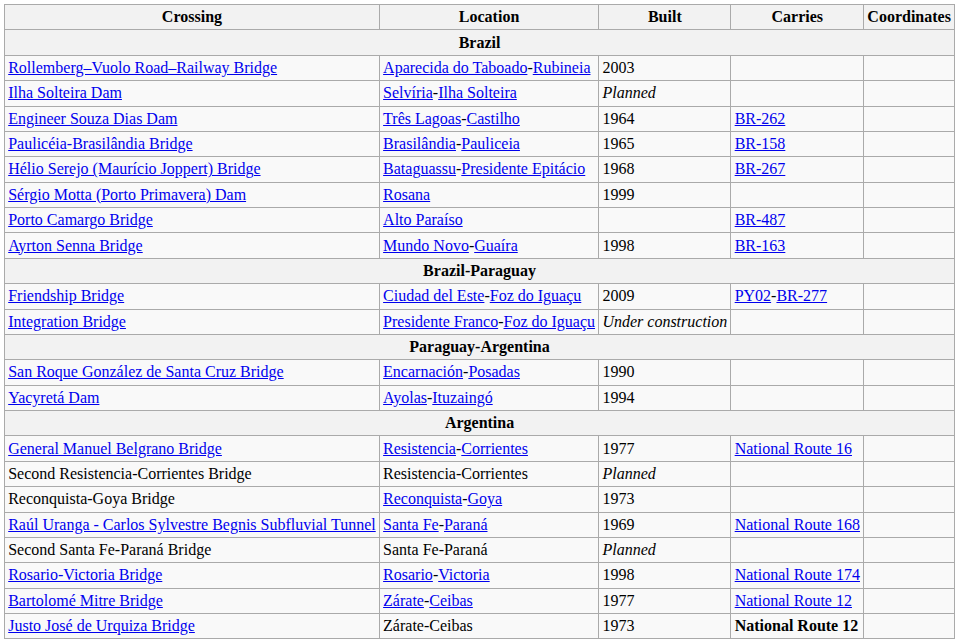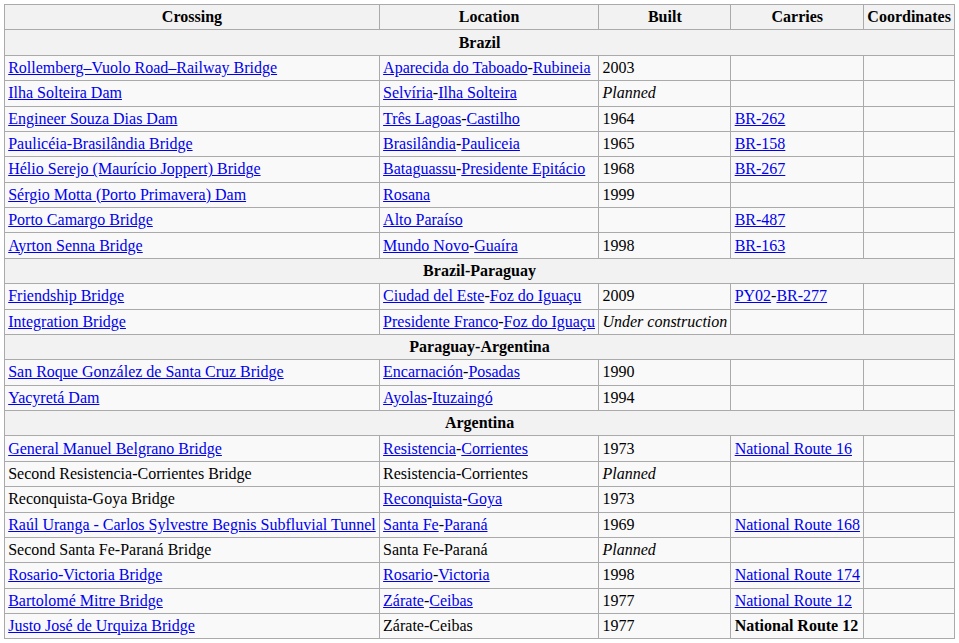 <table class=wikitable>
 <tr>
 <th>Crossing</th>
 <th>Location</th>
 <th>Built</th>
 <th>Carries</th>
 <th>Coordinates</th>
 </tr>
 <tr>
 <th colspan=6>Brazil</th>
 </tr>
 <tr>
 <td><a href='#'>Rollemberg–Vuolo Road–Railway Bridge</a></td>
 <td><a href='#'>Aparecida do Taboado</a>-<a href='#'>Rubineia</a></td>
 <td>2003</td>
 <td></td>
 <td></td>
 </tr>
 <tr>
 <td><a href='#'>Ilha Solteira Dam</a></td>
 <td><a href='#'>Selvíria</a>-<a href='#'>Ilha Solteira</a></td>
 <td><em>Planned</em></td>
 <td></td>
 <td></td>
 </tr>
 <tr>
 <td><a href='#'>Engineer Souza Dias Dam</a></td>
 <td><a href='#'>Três Lagoas</a>-<a href='#'>Castilho</a></td>
 <td>1964</td>
 <td><a href='#'>BR-262</a></td>
 <td></td>
 </tr>
 <tr>
 <td><a href='#'>Paulicéia-Brasilândia Bridge</a></td>
 <td><a href='#'>Brasilândia</a>-<a href='#'>Pauliceia</a></td>
 <td>1965</td>
 <td><a href='#'>BR-158</a></td>
 <td></td>
 </tr>
 <tr>
 <td><a href='#'>Hélio Serejo (Maurício Joppert) Bridge</a></td>
 <td><a href='#'>Bataguassu</a>-<a href='#'>Presidente Epitácio</a></td>
 <td>1968</td>
 <td><a href='#'>BR-267</a></td>
 <td></td>
 </tr>
 <tr>
 <td><a href='#'>Sérgio Motta (Porto Primavera) Dam</a></td>
 <td><a href='#'>Rosana</a></td>
 <td>1999</td>
 <td></td>
 <td></td>
 </tr>
 <tr>
 <td><a href='#'>Porto Camargo Bridge</a></td>
 <td><a href='#'>Alto Paraíso</a></td>
 <td></td>
 <td><a href='#'>BR-487</a></td>
 <td></td>
 </tr>
 <tr>
 <td><a href='#'>Ayrton Senna Bridge</a></td>
 <td><a href='#'>Mundo Novo</a>-<a href='#'>Guaíra</a></td>
 <td>1998</td>
 <td><a href='#'>BR-163</a></td>
 <td></td>
 </tr>
 <tr>
 <th colspan=6>Brazil-Paraguay</th>
 </tr>
 <tr>
 <td><a href='#'>Friendship Bridge</a></td>
 <td><a href='#'>Ciudad del Este</a>-<a href='#'>Foz do Iguaçu</a></td>
 <td>2009</td>
 <td><a href='#'>PY02</a>-<a href='#'>BR-277</a></td>
 <td></td>
 </tr>
 <tr>
 <td><a href='#'>Integration Bridge</a></td>
 <td><a href='#'>Presidente Franco</a>-<a href='#'>Foz do Iguaçu</a></td>
 <td><em>Under construction</em></td>
 <td></td>
 <td></td>
 </tr>
 <tr>
 <th colspan=6>Paraguay-Argentina</th>
 </tr>
 <tr>
 <td><a href='#'>San Roque González de Santa Cruz Bridge</a></td>
 <td><a href='#'>Encarnación</a>-<a href='#'>Posadas</a></td>
 <td>1990</td>
 <td></td>
 <td></td>
 </tr>
 <tr>
 <td><a href='#'>Yacyretá Dam</a></td>
 <td><a href='#'>Ayolas</a>-<a href='#'>Ituzaingó</a></td>
 <td>1994</td>
 <td></td>
 <td></td>
 </tr>
 <tr>
 <th colspan=6>Argentina</th>
 </tr>
 <tr>
 <td><a href='#'>General Manuel Belgrano Bridge</a></td>
 <td><a href='#'>Resistencia</a>-<a href='#'>Corrientes</a></td>
-<td>1977</td>
+<td>1973</td>
 <td><a href='#'>National Route 16</a></td>
 <td></td>
 </tr>
 <tr>
 <td>Second Resistencia-Corrientes Bridge</td>
 <td>Resistencia-Corrientes</td>
 <td><em>Planned</em></td>
 <td></td>
 <td></td>
 </tr>
 <tr>
 <td>Reconquista-Goya Bridge</td>
 <td><a href='#'>Reconquista</a>-<a href='#'>Goya</a></td>
 <td>1973</td>
 <td></td>
 <td></td>
 </tr>
 <tr>
 <td><a href='#'>Raúl Uranga - Carlos Sylvestre Begnis Subfluvial Tunnel</a></td>
 <td><a href='#'>Santa Fe</a>-<a href='#'>Paraná</a></td>
 <td>1969</td>
 <td><a href='#'>National Route 168</a></td>
 <td></td>
 </tr>
 <tr>
 <td>Second Santa Fe-Paraná Bridge</td>
 <td>Santa Fe-Paraná</td>
 <td><em>Planned</em></td>
 <td></td>
 <td></td>
 </tr>
 <tr>
 <td><a href='#'>Rosario-Victoria Bridge</a></td>
 <td><a href='#'>Rosario</a>-<a href='#'>Victoria</a></td>
 <td>1998</td>
 <td><a href='#'>National Route 174</a></td>
 <td></td>
 </tr>
 <tr>
 <td><a href='#'>Bartolomé Mitre Bridge</a></td>
 <td><a href='#'>Zárate</a>-<a href='#'>Ceibas</a></td>
 <td>1977</td>
 <td><a href='#'>National Route 12</a></td>
 <td></td>
 </tr>
 <tr>
 <td><a href='#'>Justo José de Urquiza Bridge</a></td>
 <td>Zárate-Ceibas</td>
-<td>1973</td>
+<td>1977</td>
 <td><strong>National Route 12</strong></td>
 <td></td>
 </tr>
 </table>
